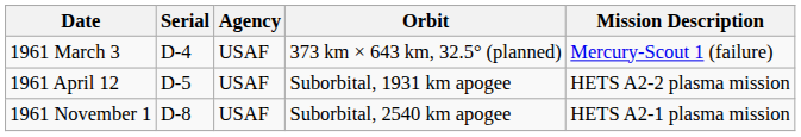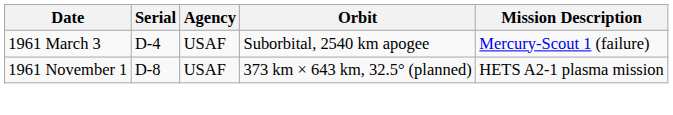 <table class="wikitable">
 <tr>
 <th>Date</th>
 <th>Serial</th>
 <th>Agency</th>
 <th>Orbit</th>
 <th>Mission Description</th>
 </tr>
 <tr>
 <td>1961 March 3</td>
 <td>D-4</td>
 <td>USAF</td>
-<td>373 km × 643 km, 32.5° (planned)</td>
+<td>Suborbital, 2540 km apogee</td>
 <td><a href='#'>Mercury-Scout 1</a> (failure)</td>
-</tr>
-<tr>
-<td>1961 April 12</td>
-<td>D-5</td>
-<td>USAF</td>
-<td>Suborbital, 1931 km apogee</td>
-<td>HETS A2-2 plasma mission</td>
 </tr>
 <tr>
 <td>1961 November 1</td>
 <td>D-8</td>
 <td>USAF</td>
-<td>Suborbital, 2540 km apogee</td>
+<td>373 km × 643 km, 32.5° (planned)</td>
 <td>HETS A2-1 plasma mission</td>
 </tr>
 </table>
